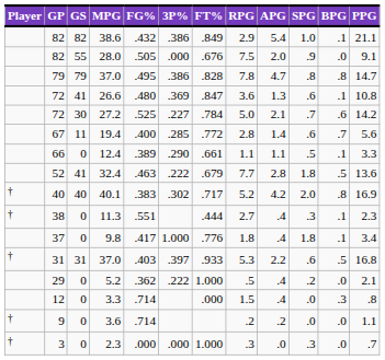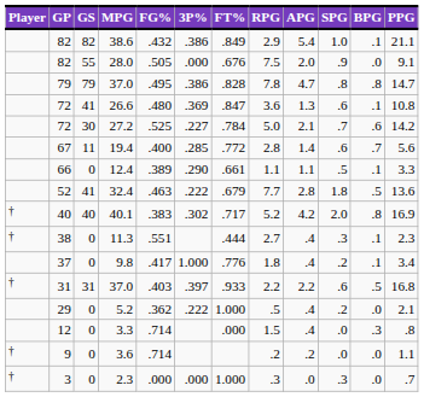 <table class="wikitable sortable" style="text-align:right;">
 <tr>
 <th style="background:#753BBD; color:#FFFFFF; border-top:#010101 3px solid; border-bottom:#010101 3px solid;">Player</th>
 <th style="background:#753BBD; color:#FFFFFF; border-top:#010101 3px solid; border-bottom:#010101 3px solid;">GP</th>
 <th style="background:#753BBD; color:#FFFFFF; border-top:#010101 3px solid; border-bottom:#010101 3px solid;">GS</th>
 <th style="background:#753BBD; color:#FFFFFF; border-top:#010101 3px solid; border-bottom:#010101 3px solid;">MPG</th>
 <th style="background:#753BBD; color:#FFFFFF; border-top:#010101 3px solid; border-bottom:#010101 3px solid;">FG%</th>
 <th style="background:#753BBD; color:#FFFFFF; border-top:#010101 3px solid; border-bottom:#010101 3px solid;">3P%</th>
 <th style="background:#753BBD; color:#FFFFFF; border-top:#010101 3px solid; border-bottom:#010101 3px solid;">FT%</th>
 <th style="background:#753BBD; color:#FFFFFF; border-top:#010101 3px solid; border-bottom:#010101 3px solid;">RPG</th>
 <th style="background:#753BBD; color:#FFFFFF; border-top:#010101 3px solid; border-bottom:#010101 3px solid;">APG</th>
 <th style="background:#753BBD; color:#FFFFFF; border-top:#010101 3px solid; border-bottom:#010101 3px solid;">SPG</th>
 <th style="background:#753BBD; color:#FFFFFF; border-top:#010101 3px solid; border-bottom:#010101 3px solid;">BPG</th>
 <th style="background:#753BBD; color:#FFFFFF; border-top:#010101 3px solid; border-bottom:#010101 3px solid;">PPG</th>
 </tr>
 <tr>
 <td style="text-align:left;"></td>
 <td>82</td>
 <td>82</td>
 <td>38.6</td>
 <td>.432</td>
 <td>.386</td>
 <td>.849</td>
 <td>2.9</td>
 <td>5.4</td>
 <td>1.0</td>
 <td>.1</td>
 <td>21.1</td>
 </tr>
 <tr>
 <td style="text-align:left;"></td>
 <td>82</td>
 <td>55</td>
 <td>28.0</td>
 <td>.505</td>
 <td>.000</td>
 <td>.676</td>
 <td>7.5</td>
 <td>2.0</td>
 <td>.9</td>
 <td>.0</td>
 <td>9.1</td>
 </tr>
 <tr>
 <td style="text-align:left;"></td>
 <td>79</td>
 <td>79</td>
 <td>37.0</td>
 <td>.495</td>
 <td>.386</td>
 <td>.828</td>
 <td>7.8</td>
 <td>4.7</td>
 <td>.8</td>
 <td>.8</td>
 <td>14.7</td>
 </tr>
 <tr>
 <td style="text-align:left;"></td>
 <td>72</td>
 <td>41</td>
 <td>26.6</td>
 <td>.480</td>
 <td>.369</td>
 <td>.847</td>
 <td>3.6</td>
 <td>1.3</td>
 <td>.6</td>
 <td>.1</td>
 <td>10.8</td>
 </tr>
 <tr>
 <td style="text-align:left;"></td>
 <td>72</td>
 <td>30</td>
 <td>27.2</td>
 <td>.525</td>
 <td>.227</td>
 <td>.784</td>
 <td>5.0</td>
 <td>2.1</td>
 <td>.7</td>
 <td>.6</td>
 <td>14.2</td>
 </tr>
 <tr>
 <td style="text-align:left;"></td>
 <td>67</td>
 <td>11</td>
 <td>19.4</td>
 <td>.400</td>
 <td>.285</td>
 <td>.772</td>
 <td>2.8</td>
 <td>1.4</td>
 <td>.6</td>
 <td>.7</td>
 <td>5.6</td>
 </tr>
 <tr>
 <td style="text-align:left;"></td>
 <td>66</td>
 <td>0</td>
 <td>12.4</td>
 <td>.389</td>
 <td>.290</td>
 <td>.661</td>
 <td>1.1</td>
 <td>1.1</td>
 <td>.5</td>
 <td>.1</td>
 <td>3.3</td>
 </tr>
 <tr>
 <td style="text-align:left;"></td>
 <td>52</td>
 <td>41</td>
 <td>32.4</td>
 <td>.463</td>
 <td>.222</td>
 <td>.679</td>
 <td>7.7</td>
 <td>2.8</td>
 <td>1.8</td>
 <td>.5</td>
 <td>13.6</td>
 </tr>
 <tr>
 <td style="text-align:left;"><sup>†</sup></td>
 <td>40</td>
 <td>40</td>
 <td>40.1</td>
 <td>.383</td>
 <td>.302</td>
 <td>.717</td>
 <td>5.2</td>
 <td>4.2</td>
 <td>2.0</td>
 <td>.8</td>
 <td>16.9</td>
 </tr>
 <tr>
 <td style="text-align:left;"><sup>†</sup></td>
 <td>38</td>
 <td>0</td>
 <td>11.3</td>
 <td>.551</td>
 <td></td>
 <td>.444</td>
 <td>2.7</td>
 <td>.4</td>
 <td>.3</td>
 <td>.1</td>
 <td>2.3</td>
 </tr>
 <tr>
 <td style="text-align:left;"></td>
 <td>37</td>
 <td>0</td>
 <td>9.8</td>
 <td>.417</td>
 <td>1.000</td>
 <td>.776</td>
 <td>1.8</td>
 <td>.4</td>
-<td>1.8</td>
+<td>.2</td>
 <td>.1</td>
 <td>3.4</td>
 </tr>
 <tr>
 <td style="text-align:left;"><sup>†</sup></td>
 <td>31</td>
 <td>31</td>
 <td>37.0</td>
 <td>.403</td>
 <td>.397</td>
 <td>.933</td>
-<td>5.3</td>
+<td>2.2</td>
 <td>2.2</td>
 <td>.6</td>
 <td>.5</td>
 <td>16.8</td>
 </tr>
 <tr>
 <td style="text-align:left;"></td>
 <td>29</td>
 <td>0</td>
 <td>5.2</td>
 <td>.362</td>
 <td>.222</td>
 <td>1.000</td>
 <td>.5</td>
 <td>.4</td>
 <td>.2</td>
 <td>.0</td>
 <td>2.1</td>
 </tr>
 <tr>
 <td style="text-align:left;"></td>
 <td>12</td>
 <td>0</td>
 <td>3.3</td>
 <td>.714</td>
 <td></td>
 <td>.000</td>
 <td>1.5</td>
 <td>.4</td>
 <td>.0</td>
 <td>.3</td>
 <td>.8</td>
 </tr>
 <tr>
 <td style="text-align:left;"><sup>†</sup></td>
 <td>9</td>
 <td>0</td>
 <td>3.6</td>
 <td>.714</td>
 <td></td>
 <td></td>
 <td>.2</td>
 <td>.2</td>
 <td>.0</td>
 <td>.0</td>
 <td>1.1</td>
 </tr>
 <tr>
 <td style="text-align:left;"><sup>†</sup></td>
 <td>3</td>
 <td>0</td>
 <td>2.3</td>
 <td>.000</td>
 <td>.000</td>
 <td>1.000</td>
 <td>.3</td>
 <td>.0</td>
 <td>.3</td>
 <td>.0</td>
 <td>.7</td>
 </tr>
 </table>
